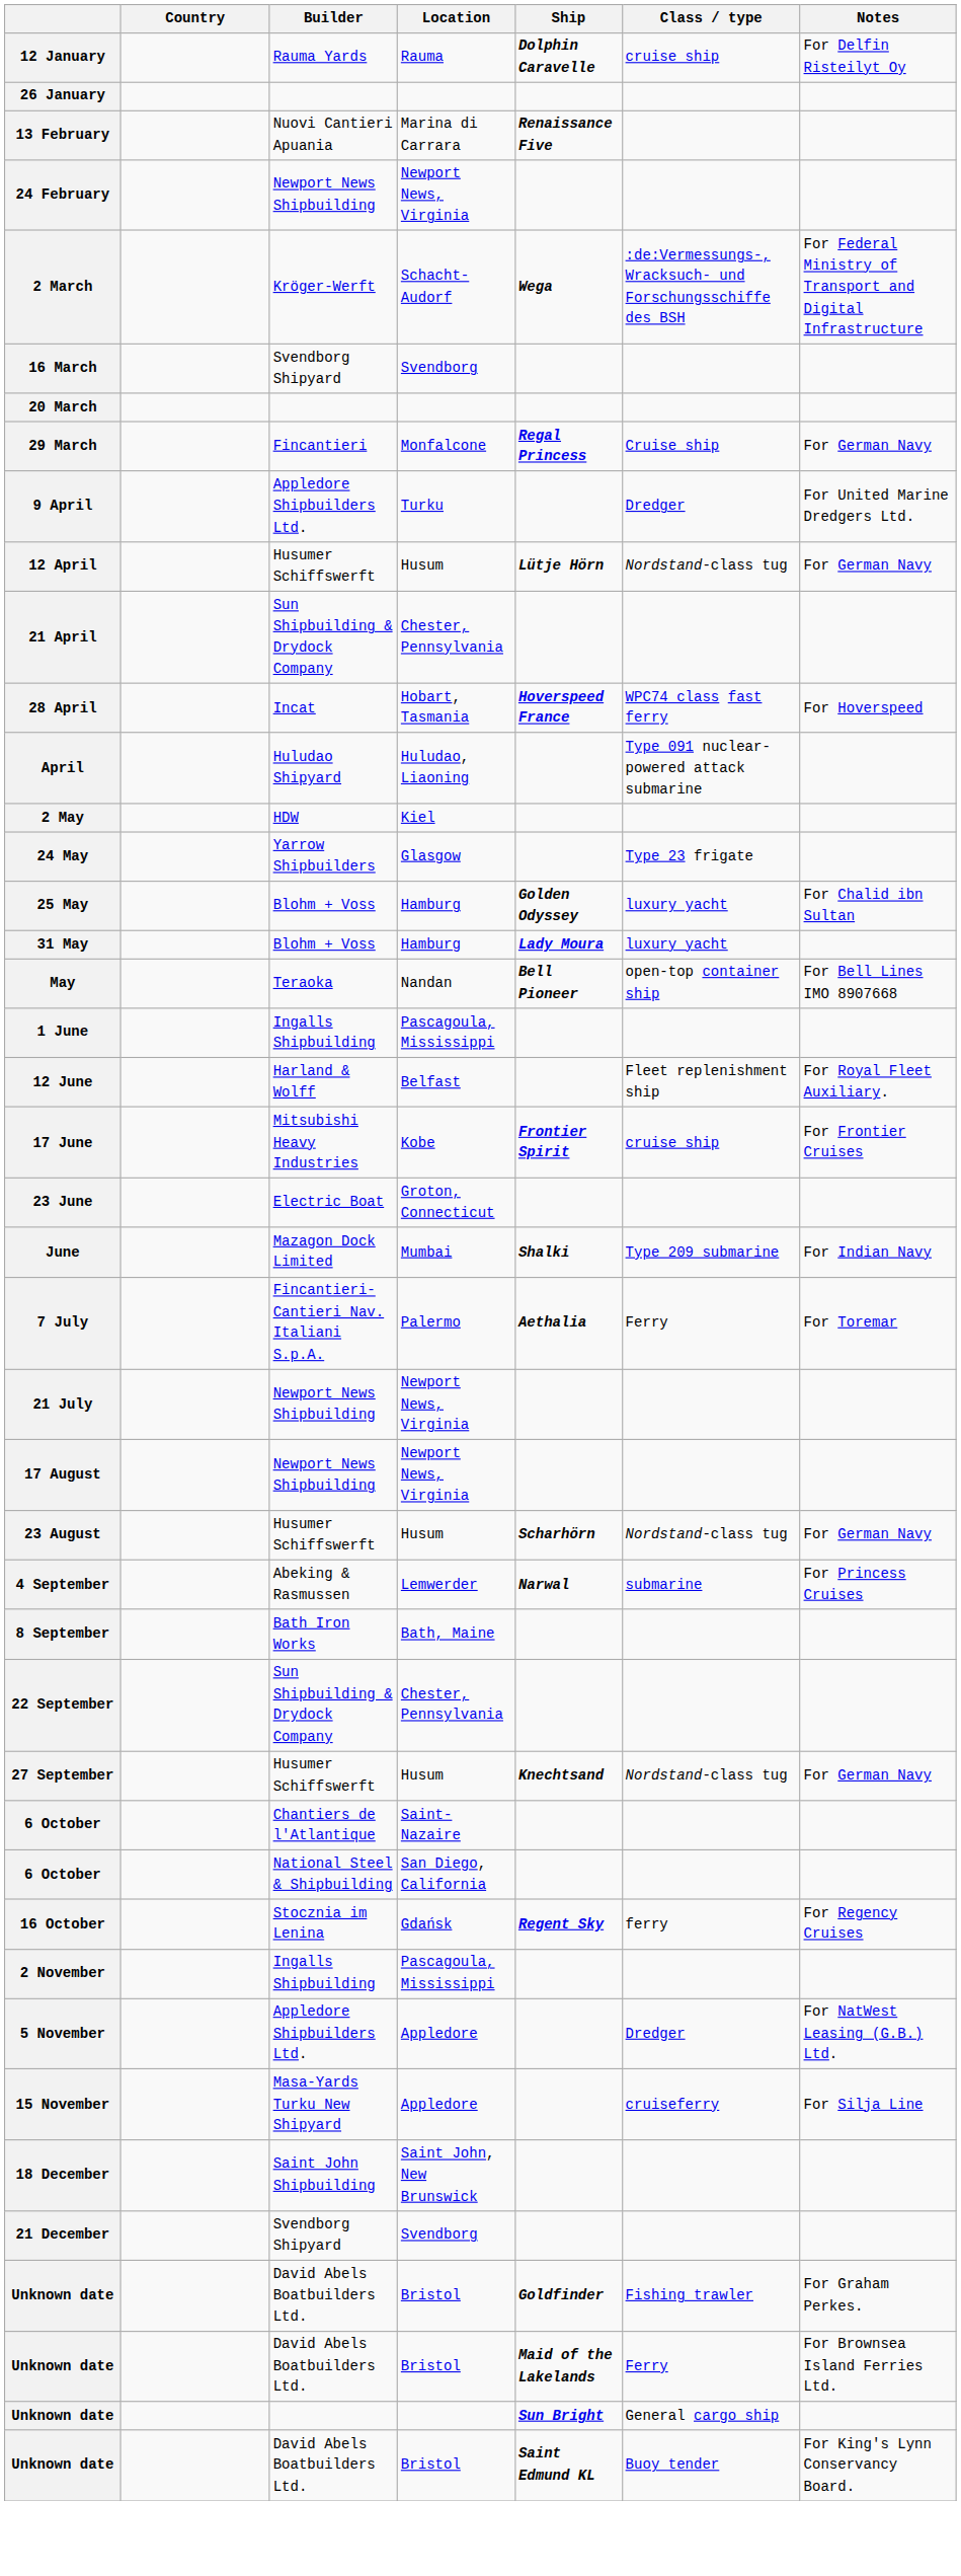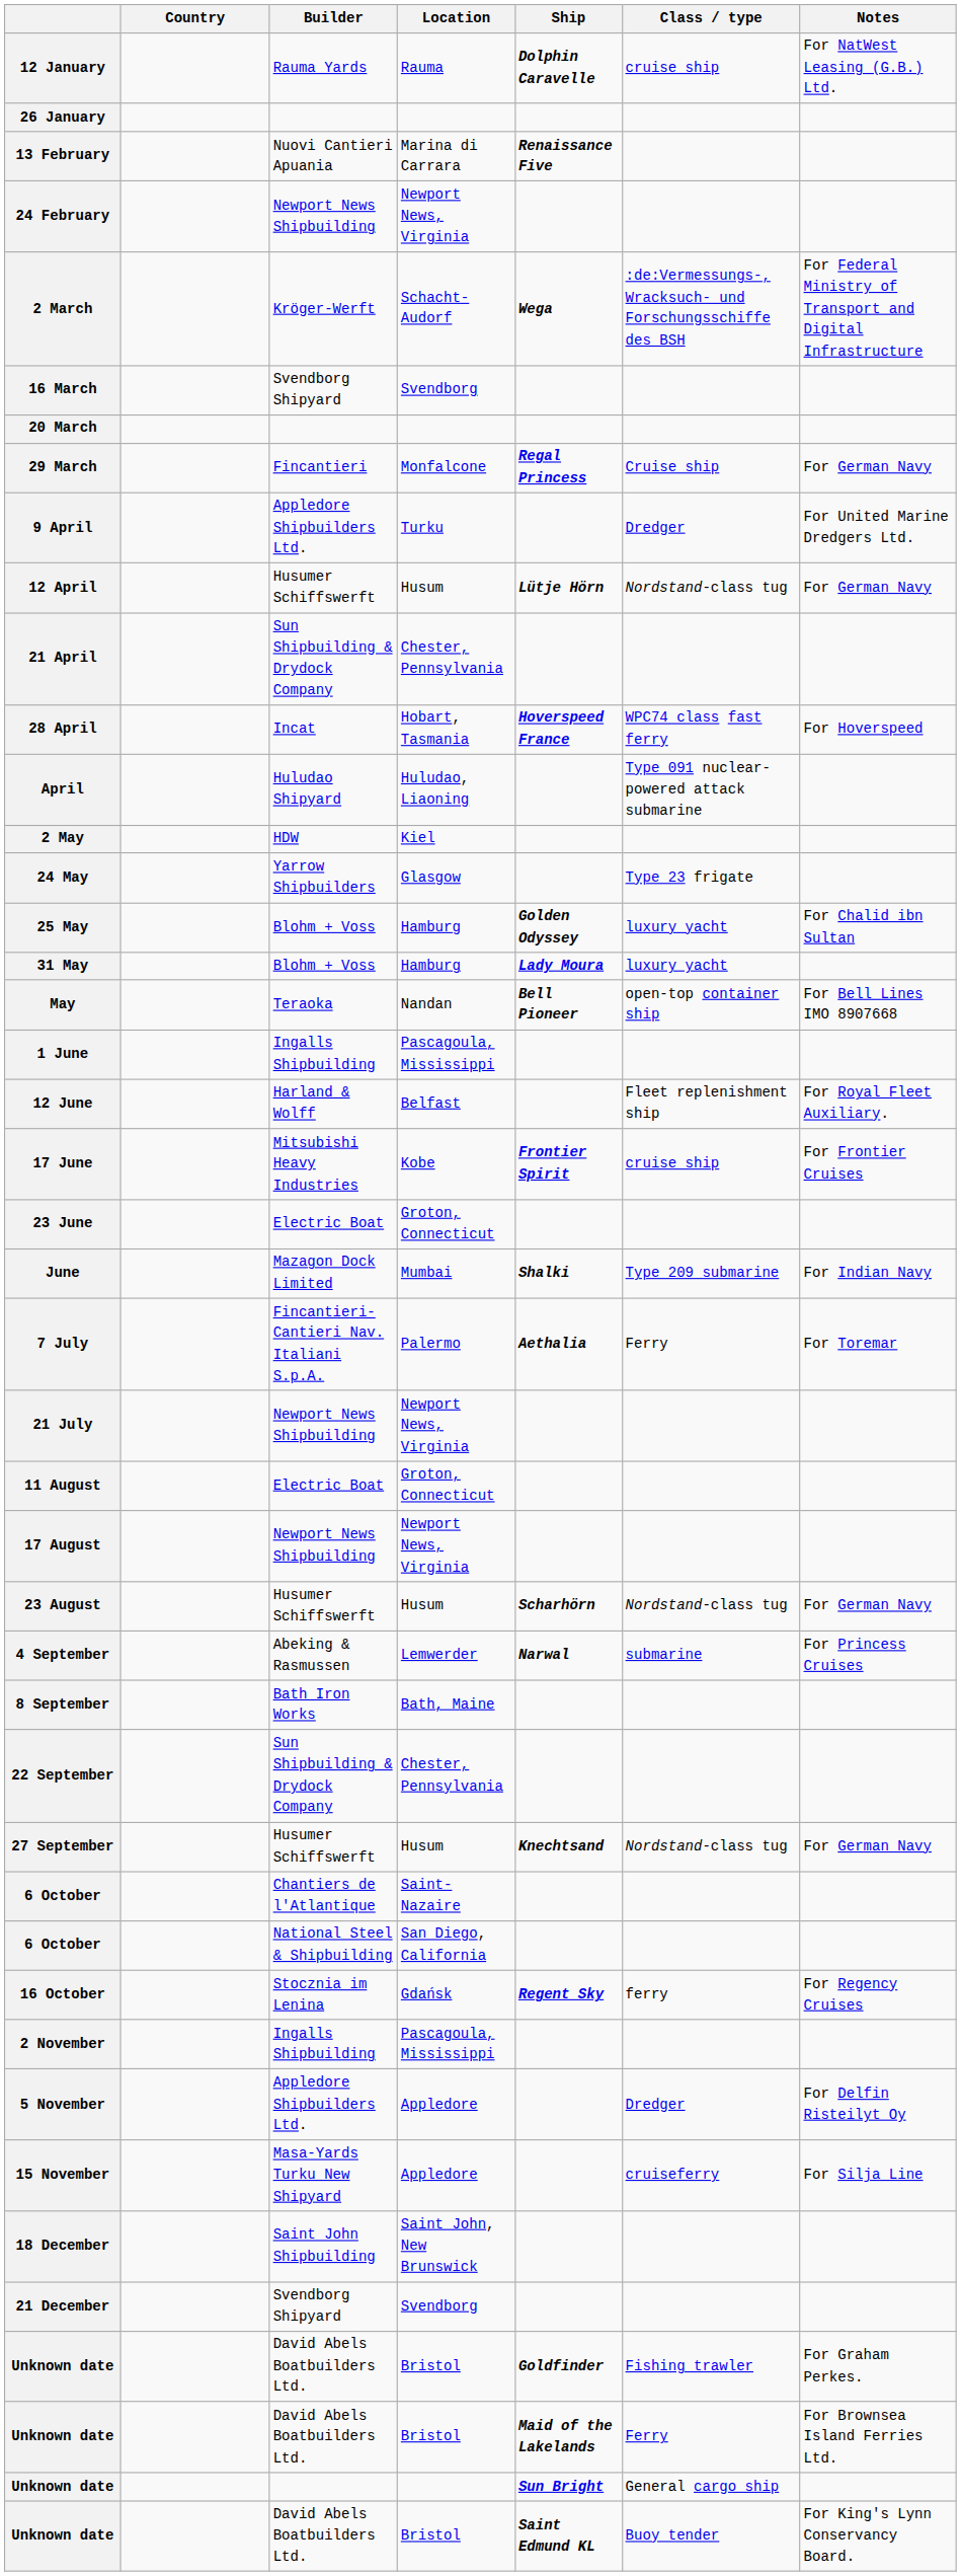 <table class="wikitable sortable" style="font-size:1.00em; line-height:1.5em;">
 <tr>
 <th width="100"></th>
 <th width="130">Country</th>
 <th>Builder</th>
 <th>Location</th>
 <th>Ship</th>
 <th>Class / type</th>
 <th>Notes</th>
 </tr>
 <tr>
 <th>12 January</th>
 <td></td>
 <td><a href='#'>Rauma Yards</a></td>
 <td><a href='#'>Rauma</a></td>
 <td><strong><em>Dolphin Caravelle</em></strong></td>
 <td><a href='#'>cruise ship</a></td>
-<td>For <a href='#'>Delfin Risteilyt Oy</a></td>
+<td>For <a href='#'>NatWest Leasing (G.B.) Ltd</a>.</td>
 </tr>
 <tr>
 <th>26 January</th>
 <td></td>
 <td></td>
 <td></td>
 <td><strong></strong></td>
 <td></td>
 <td></td>
 </tr>
 <tr>
 <th>13 February</th>
 <td></td>
 <td>Nuovi Cantieri Apuania</td>
 <td>Marina di Carrara</td>
 <td><strong><em>Renaissance Five</em></strong></td>
 <td></td>
 <td></td>
 </tr>
 <tr>
 <th>24 February</th>
 <td></td>
 <td><a href='#'>Newport News Shipbuilding</a></td>
 <td><a href='#'>Newport News, Virginia</a></td>
 <td><strong></strong></td>
 <td></td>
 <td></td>
 </tr>
 <tr>
 <th>2 March</th>
 <td></td>
 <td><a href='#'>Kröger-Werft</a></td>
 <td><a href='#'>Schacht-Audorf</a></td>
 <td><strong><em>Wega</em></strong></td>
 <td><a href='#'>:de:Vermessungs-, Wracksuch- und Forschungsschiffe des BSH</a></td>
 <td>For <a href='#'>Federal Ministry of Transport and Digital Infrastructure</a></td>
 </tr>
 <tr>
 <th>16 March</th>
 <td></td>
 <td>Svendborg Shipyard</td>
 <td><a href='#'>Svendborg</a></td>
 <td><strong></strong></td>
 <td></td>
 <td></td>
 </tr>
 <tr>
 <th>20 March</th>
 <td></td>
 <td></td>
 <td></td>
 <td><strong></strong></td>
 <td></td>
 <td></td>
 </tr>
 <tr>
 <th>29 March</th>
 <td></td>
 <td><a href='#'>Fincantieri</a></td>
 <td><a href='#'>Monfalcone</a></td>
 <td><strong><em><a href='#'>Regal Princess</a></em></strong></td>
 <td><a href='#'>Cruise ship</a></td>
 <td>For <a href='#'>German Navy</a></td>
 </tr>
 <tr ---->
 <th>9 April</th>
 <td></td>
 <td><a href='#'>Appledore Shipbuilders Ltd</a>.</td>
 <td><a href='#'>Turku</a></td>
 <td><strong></strong></td>
 <td><a href='#'>Dredger</a></td>
 <td>For United Marine Dredgers Ltd.</td>
 </tr>
 <tr>
 <th>12 April</th>
 <td></td>
 <td>Husumer Schiffswerft</td>
 <td>Husum</td>
 <td><strong><em>Lütje Hörn</em></strong></td>
 <td><em>Nordstand</em>-class tug</td>
 <td>For <a href='#'>German Navy</a></td>
 </tr>
 <tr>
 <th>21 April</th>
 <td></td>
 <td><a href='#'>Sun Shipbuilding & Drydock Company</a></td>
 <td><a href='#'>Chester, Pennsylvania</a></td>
 <td><strong></strong></td>
 <td></td>
 <td></td>
 </tr>
 <tr>
 <th>28 April</th>
 <td></td>
 <td><a href='#'>Incat</a></td>
 <td><a href='#'>Hobart</a>, <a href='#'>Tasmania</a></td>
 <td><strong><a href='#'><em>Hoverspeed France</em></a></strong></td>
 <td><a href='#'>WPC74 class</a> <a href='#'>fast ferry</a></td>
 <td>For <a href='#'>Hoverspeed</a></td>
 </tr>
 <tr>
 <th>April</th>
 <td></td>
 <td><a href='#'>Huludao Shipyard</a></td>
 <td><a href='#'>Huludao</a>, <a href='#'>Liaoning</a></td>
 <td><strong></strong></td>
 <td><a href='#'>Type 091</a> nuclear-powered attack submarine</td>
 <td></td>
 </tr>
 <tr>
 <th>2 May</th>
 <td></td>
 <td><a href='#'>HDW</a></td>
 <td><a href='#'>Kiel</a></td>
 <td><strong></strong></td>
 <td></td>
 <td></td>
 </tr>
 <tr>
 <th>24 May</th>
 <td></td>
 <td><a href='#'>Yarrow Shipbuilders</a></td>
 <td><a href='#'>Glasgow</a></td>
 <td><strong></strong></td>
 <td><a href='#'>Type 23</a> frigate</td>
 <td></td>
 </tr>
 <tr>
 <th>25 May</th>
 <td></td>
 <td><a href='#'>Blohm + Voss</a></td>
 <td><a href='#'>Hamburg</a></td>
 <td><strong><em>Golden Odyssey</em></strong></td>
 <td><a href='#'>luxury yacht</a></td>
 <td>For <a href='#'>Chalid ibn Sultan</a></td>
 </tr>
 <tr>
 <th>31 May</th>
 <td></td>
 <td><a href='#'>Blohm + Voss</a></td>
 <td><a href='#'>Hamburg</a></td>
 <td><strong><em><a href='#'>Lady Moura</a></em></strong></td>
 <td><a href='#'>luxury yacht</a></td>
 <td></td>
 </tr>
 <tr>
 <th>May</th>
 <td></td>
 <td><a href='#'>Teraoka</a></td>
 <td>Nandan</td>
 <td><strong><em>Bell Pioneer</em></strong></td>
 <td>open-top <a href='#'>container ship</a></td>
 <td>For <a href='#'>Bell Lines</a><br>IMO 8907668</td>
 </tr>
 <tr>
 <th>1 June</th>
 <td></td>
 <td><a href='#'>Ingalls Shipbuilding</a></td>
 <td><a href='#'>Pascagoula, Mississippi</a></td>
 <td><strong></strong></td>
 <td></td>
 <td></td>
 </tr>
 <tr ---->
 <th>12 June</th>
 <td></td>
 <td><a href='#'>Harland & Wolff</a></td>
 <td><a href='#'>Belfast</a></td>
 <td><strong></strong></td>
 <td>Fleet replenishment ship</td>
 <td>For <a href='#'>Royal Fleet Auxiliary</a>.</td>
 </tr>
 <tr>
 <th>17 June</th>
 <td></td>
 <td><a href='#'>Mitsubishi Heavy Industries</a></td>
 <td><a href='#'>Kobe</a></td>
 <td><strong><em><a href='#'>Frontier Spirit</a></em></strong></td>
 <td><a href='#'>cruise ship</a></td>
 <td>For <a href='#'>Frontier Cruises</a></td>
 </tr>
 <tr>
 <th>23 June</th>
 <td></td>
 <td><a href='#'>Electric Boat</a></td>
 <td><a href='#'>Groton, Connecticut</a></td>
 <td><strong></strong></td>
 <td></td>
 <td></td>
 </tr>
 <tr>
 <th>June</th>
 <td></td>
 <td><a href='#'>Mazagon Dock Limited</a></td>
 <td><a href='#'>Mumbai</a></td>
 <td><strong><em>Shalki</em></strong></td>
 <td><a href='#'>Type 209 submarine</a></td>
 <td>For <a href='#'>Indian Navy</a></td>
 </tr>
 <tr>
 <th>7 July</th>
 <td></td>
 <td><a href='#'>Fincantieri-Cantieri Nav. Italiani S.p.A.</a></td>
 <td><a href='#'>Palermo</a></td>
 <td><strong><em>Aethalia</em></strong></td>
 <td>Ferry</td>
 <td>For <a href='#'>Toremar</a></td>
 </tr>
 <tr>
 <th>21 July</th>
 <td></td>
 <td><a href='#'>Newport News Shipbuilding</a></td>
 <td><a href='#'>Newport News, Virginia</a></td>
 <td><strong></strong></td>
 <td></td>
 <td></td>
 </tr>
 <tr>
+<th>11 August</th>
+<td></td>
+<td><a href='#'>Electric Boat</a></td>
+<td><a href='#'>Groton, Connecticut</a></td>
+<td><strong></strong></td>
+<td></td>
+<td></td>
+</tr>
+<tr>
 <th>17 August</th>
 <td></td>
 <td><a href='#'>Newport News Shipbuilding</a></td>
 <td><a href='#'>Newport News, Virginia</a></td>
 <td><strong></strong></td>
 <td></td>
 <td></td>
 </tr>
 <tr>
 <th>23 August</th>
 <td></td>
 <td>Husumer Schiffswerft</td>
 <td>Husum</td>
 <td><strong><em>Scharhörn</em></strong></td>
 <td><em>Nordstand</em>-class tug</td>
 <td>For <a href='#'>German Navy</a></td>
 </tr>
 <tr>
 <th>4 September</th>
 <td></td>
 <td>Abeking & Rasmussen</td>
 <td><a href='#'>Lemwerder</a></td>
 <td><strong><em>Narwal</em></strong></td>
 <td><a href='#'>submarine</a></td>
 <td>For <a href='#'>Princess Cruises</a></td>
 </tr>
 <tr>
 <th>8 September</th>
 <td></td>
 <td><a href='#'>Bath Iron Works</a></td>
 <td><a href='#'>Bath, Maine</a></td>
 <td><strong></strong></td>
 <td></td>
 <td></td>
 </tr>
 <tr>
 <th>22 September</th>
 <td></td>
 <td><a href='#'>Sun Shipbuilding & Drydock Company</a></td>
 <td><a href='#'>Chester, Pennsylvania</a></td>
 <td><strong></strong></td>
 <td></td>
 <td></td>
 </tr>
 <tr>
 <th>27 September</th>
 <td></td>
 <td>Husumer Schiffswerft</td>
 <td>Husum</td>
 <td><strong><em>Knechtsand</em></strong></td>
 <td><em>Nordstand</em>-class tug</td>
 <td>For <a href='#'>German Navy</a></td>
 </tr>
 <tr>
 <th>6 October</th>
 <td></td>
 <td><a href='#'>Chantiers de l'Atlantique</a></td>
 <td><a href='#'>Saint-Nazaire</a></td>
 <td><strong></strong></td>
 <td></td>
 <td></td>
 </tr>
 <tr>
 <th>6 October</th>
 <td></td>
 <td><a href='#'>National Steel & Shipbuilding</a></td>
 <td><a href='#'>San Diego</a>, <a href='#'>California</a></td>
 <td><strong></strong></td>
 <td></td>
 <td></td>
 </tr>
 <tr>
 <th>16 October</th>
 <td></td>
 <td><a href='#'>Stocznia im Lenina</a></td>
 <td><a href='#'>Gdańsk</a></td>
 <td><strong><em><a href='#'>Regent Sky</a></em></strong></td>
 <td>ferry</td>
 <td>For <a href='#'>Regency Cruises</a></td>
 </tr>
 <tr>
 <th>2 November</th>
 <td></td>
 <td><a href='#'>Ingalls Shipbuilding</a></td>
 <td><a href='#'>Pascagoula, Mississippi</a></td>
 <td><strong></strong></td>
 <td></td>
 <td></td>
 </tr>
 <tr ---->
 <th>5 November</th>
 <td></td>
 <td><a href='#'>Appledore Shipbuilders Ltd</a>.</td>
 <td><a href='#'>Appledore</a></td>
 <td><strong></strong></td>
 <td><a href='#'>Dredger</a></td>
-<td>For <a href='#'>NatWest Leasing (G.B.) Ltd</a>.</td>
+<td>For <a href='#'>Delfin Risteilyt Oy</a></td>
 </tr>
 <tr>
 <th>15 November</th>
 <td></td>
 <td><a href='#'>Masa-Yards</a> <a href='#'>Turku New Shipyard</a></td>
 <td><a href='#'>Appledore</a></td>
 <td><strong></strong></td>
 <td><a href='#'>cruiseferry</a></td>
 <td>For <a href='#'>Silja Line</a></td>
 </tr>
 <tr>
 <th>18 December</th>
 <td></td>
 <td><a href='#'>Saint John Shipbuilding</a></td>
 <td><a href='#'>Saint John</a>, <a href='#'>New Brunswick</a></td>
 <td><strong></strong></td>
 <td></td>
 <td></td>
 </tr>
 <tr>
 <th>21 December</th>
 <td></td>
 <td>Svendborg Shipyard</td>
 <td><a href='#'>Svendborg</a></td>
 <td><strong></strong></td>
 <td></td>
 <td></td>
 </tr>
 <tr ---->
 <th>Unknown date</th>
 <td></td>
 <td>David Abels Boatbuilders Ltd.</td>
 <td><a href='#'>Bristol</a></td>
 <td><strong><em>Goldfinder</em></strong></td>
 <td><a href='#'>Fishing trawler</a></td>
 <td>For Graham Perkes.</td>
 </tr>
 <tr ---->
 <th>Unknown date</th>
 <td></td>
 <td>David Abels Boatbuilders Ltd.</td>
 <td><a href='#'>Bristol</a></td>
 <td><strong><em>Maid of the Lakelands</em></strong></td>
 <td><a href='#'>Ferry</a></td>
 <td>For Brownsea Island Ferries Ltd.</td>
 </tr>
 <tr>
 <th>Unknown date</th>
 <td></td>
 <td></td>
 <td></td>
 <td><strong><em><a href='#'>Sun Bright</a></em></strong></td>
 <td>General <a href='#'>cargo ship</a></td>
 <td></td>
 </tr>
 <tr ---->
 <th>Unknown date</th>
 <td></td>
 <td>David Abels Boatbuilders Ltd.</td>
 <td><a href='#'>Bristol</a></td>
 <td><strong><em>Saint Edmund KL</em></strong></td>
 <td><a href='#'>Buoy tender</a></td>
 <td>For King's Lynn Conservancy Board.</td>
 </tr>
 </table>
